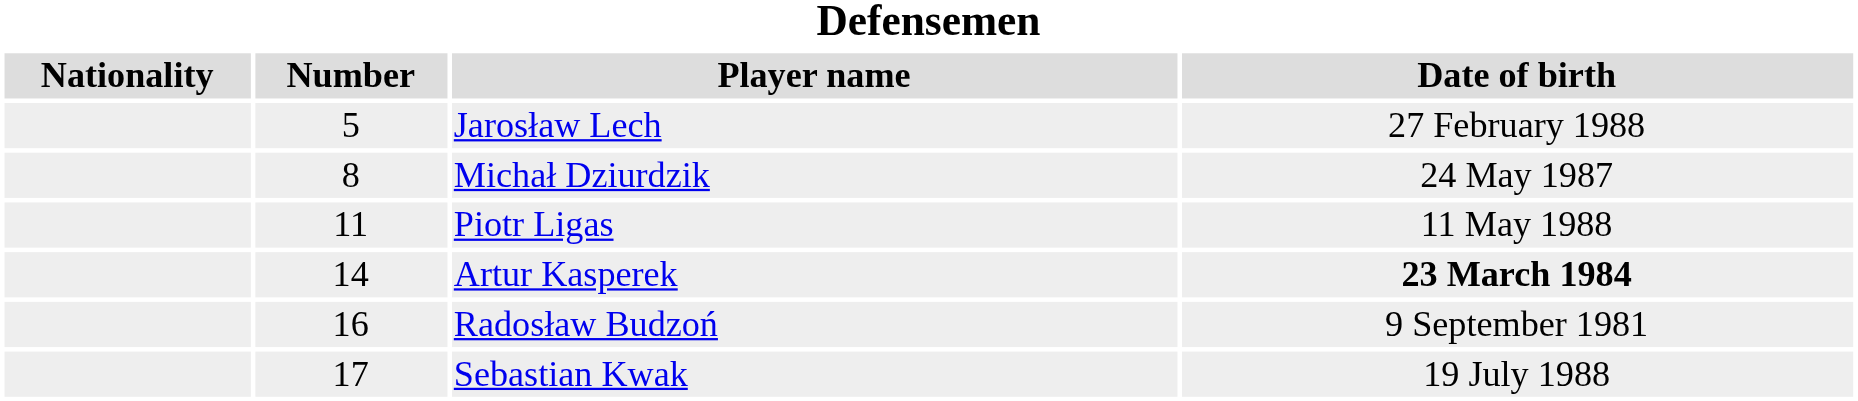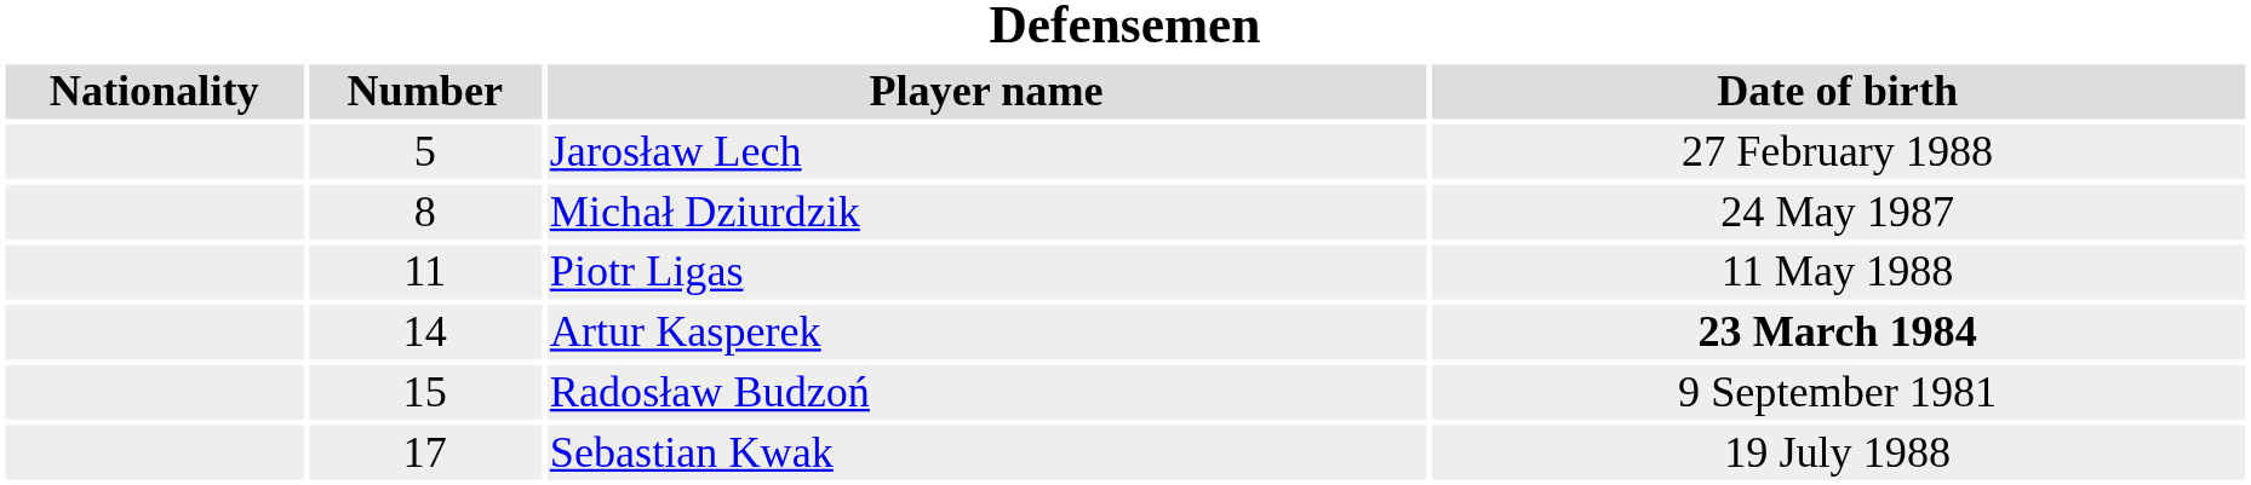 <table width=65%>
 <tr>
 <th colspan=6><big>Defensemen</big></th>
 </tr>
 <tr bgcolor="#dddddd">
 <th width=8%>Nationality</th>
 <th width=7%>Number</th>
 <th width=27%>Player name</th>
 <th width=25%>Date of birth</th>
 </tr>
 <tr bgcolor="#eeeeee">
 <td align=center></td>
 <td align=center>5</td>
 <td><a href='#'>Jarosław Lech</a></td>
 <td align=center>27 February 1988</td>
 </tr>
 <tr bgcolor="#eeeeee">
 <td align=center></td>
 <td align=center>8</td>
 <td><a href='#'>Michał Dziurdzik</a></td>
 <td align=center>24 May 1987</td>
 </tr>
 <tr bgcolor="#eeeeee">
 <td align=center></td>
 <td align=center>11</td>
 <td><a href='#'>Piotr Ligas</a></td>
 <td align=center>11 May 1988</td>
 </tr>
 <tr bgcolor="#eeeeee">
 <td align=center></td>
 <td align=center>14</td>
 <td><a href='#'>Artur Kasperek</a></td>
 <td align=center><strong>23 March 1984</strong></td>
 </tr>
 <tr bgcolor="#eeeeee">
 <td align=center></td>
-<td align=center>16</td>
+<td align=center>15</td>
 <td><a href='#'>Radosław Budzoń</a></td>
 <td align=center>9 September 1981</td>
 </tr>
 <tr bgcolor="#eeeeee">
 <td align=center></td>
 <td align=center>17</td>
 <td><a href='#'>Sebastian Kwak</a></td>
 <td align=center>19 July 1988</td>
 </tr>
 </table>
